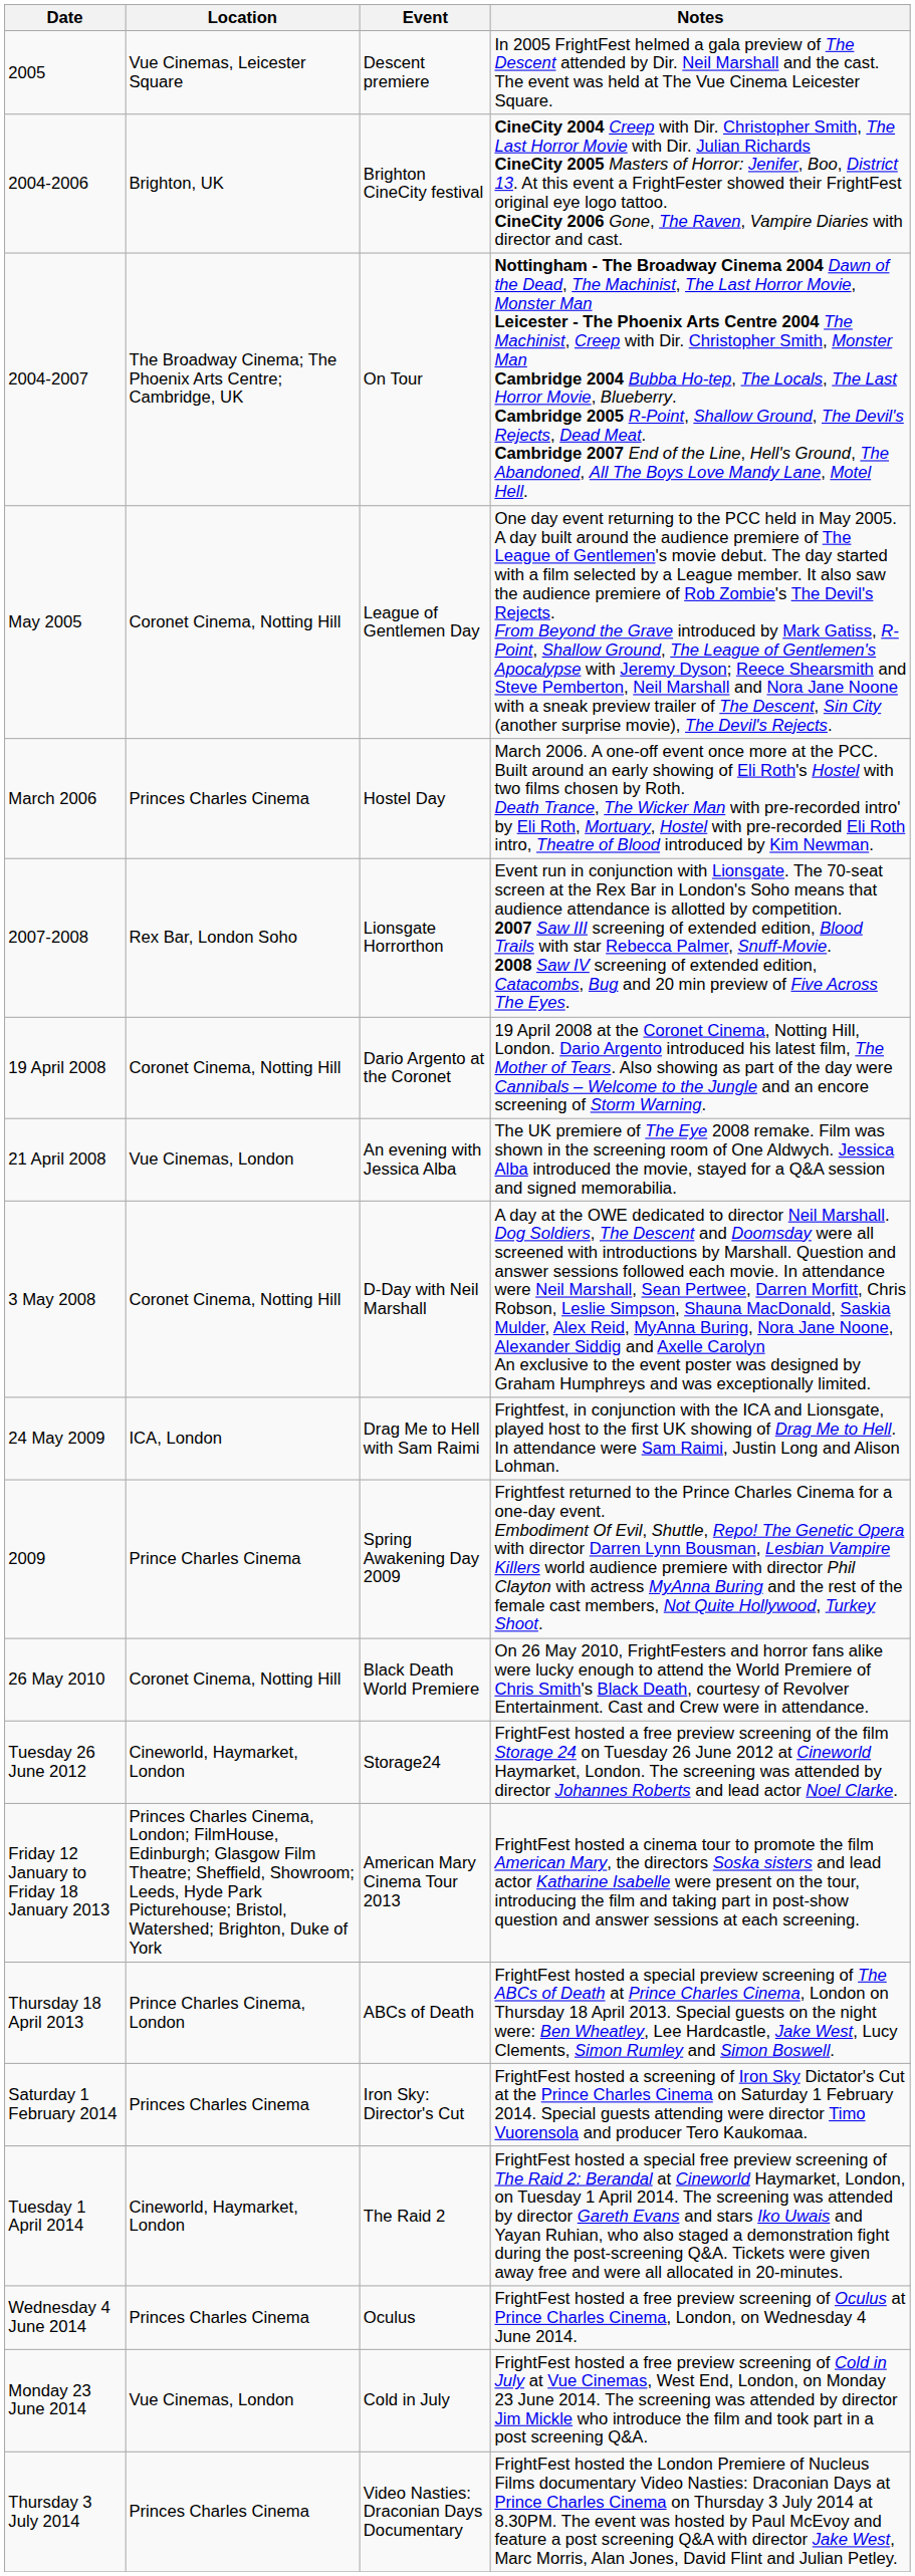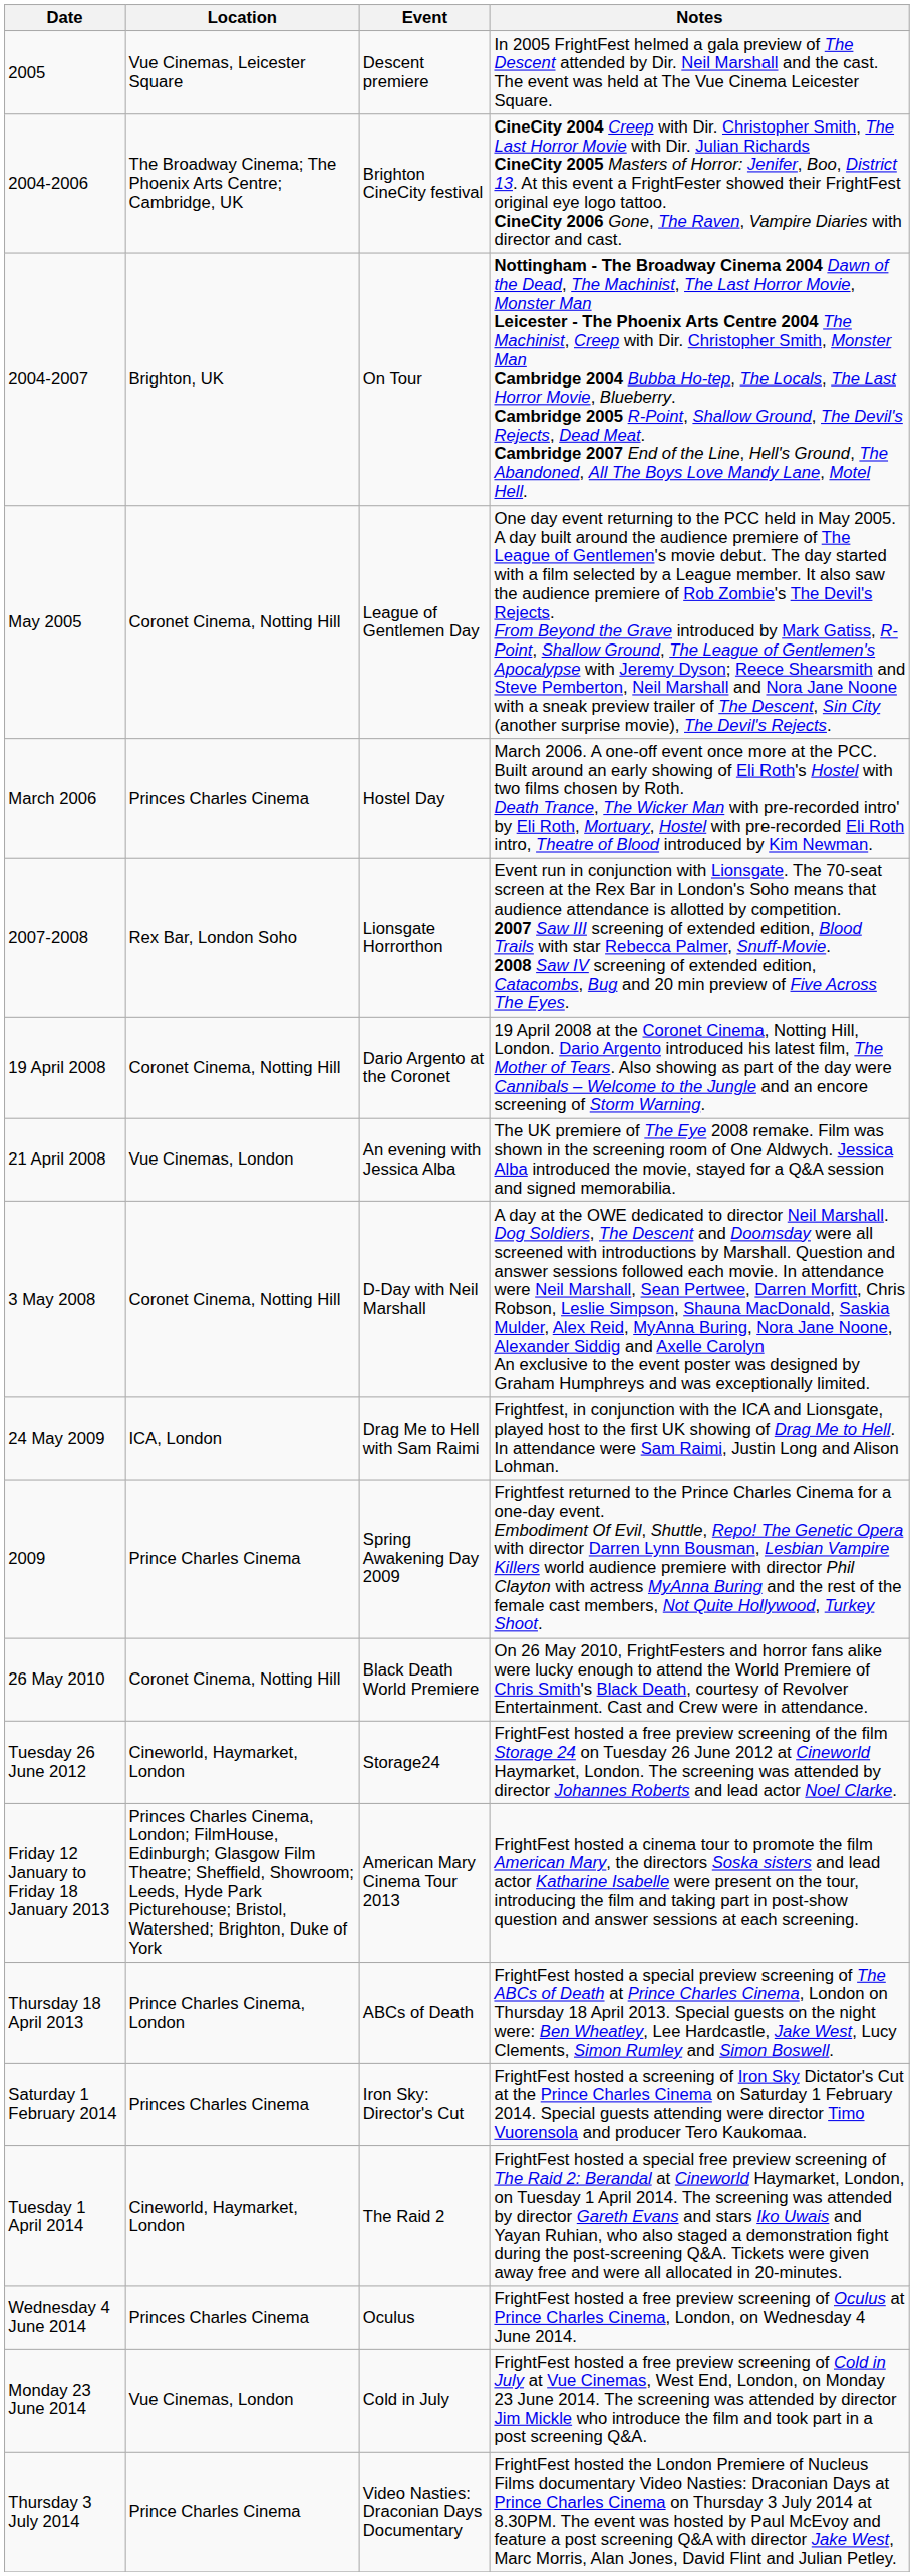 <table class="wikitable sortable mw-collapsible mw-collapsed">
 <tr>
 <th>Date</th>
 <th>Location</th>
 <th>Event</th>
 <th>Notes</th>
 </tr>
 <tr>
 <td>2005</td>
 <td>Vue Cinemas, Leicester Square</td>
 <td>Descent premiere</td>
 <td>In 2005 FrightFest helmed a gala preview of <em><a href='#'>The Descent</a></em> attended by Dir. <a href='#'>Neil Marshall</a> and the cast. The event was held at The Vue Cinema Leicester Square.</td>
 </tr>
 <tr>
 <td>2004-2006</td>
-<td>Brighton, UK</td>
+<td>The Broadway Cinema; The Phoenix Arts Centre; Cambridge, UK</td>
 <td>Brighton CineCity festival</td>
 <td><strong>CineCity 2004</strong> <em><a href='#'>Creep</a></em> with Dir. <a href='#'>Christopher Smith</a>, <em><a href='#'>The Last Horror Movie</a></em> with Dir. <a href='#'>Julian Richards</a><br><strong>CineCity 2005</strong> <em>Masters of Horror: <a href='#'>Jenifer</a></em>, <em>Boo</em>, <em><a href='#'>District 13</a></em>. At this event a FrightFester showed their FrightFest original eye logo tattoo.<br><strong>CineCity 2006</strong> <em>Gone</em>, <em><a href='#'>The Raven</a></em>, <em>Vampire Diaries</em> with director and cast.</td>
 </tr>
 <tr>
 <td>2004-2007</td>
-<td>The Broadway Cinema; The Phoenix Arts Centre; Cambridge, UK</td>
+<td>Brighton, UK</td>
 <td>On Tour</td>
 <td><strong>Nottingham - The Broadway Cinema 2004</strong> <em><a href='#'>Dawn of the Dead</a></em>, <em><a href='#'>The Machinist</a></em>, <em><a href='#'>The Last Horror Movie</a></em>, <em><a href='#'>Monster Man</a></em><br><strong>Leicester - The Phoenix Arts Centre 2004</strong> <em><a href='#'>The Machinist</a></em>, <em><a href='#'>Creep</a></em> with Dir. <a href='#'>Christopher Smith</a>, <em><a href='#'>Monster Man</a></em><br><strong>Cambridge 2004</strong> <em><a href='#'>Bubba Ho-tep</a></em>, <em><a href='#'>The Locals</a></em>, <em><a href='#'>The Last Horror Movie</a></em>, <em>Blueberry</em>.<br><strong>Cambridge 2005</strong> <em><a href='#'>R-Point</a></em>, <em><a href='#'>Shallow Ground</a></em>, <em><a href='#'>The Devil's Rejects</a></em>, <em><a href='#'>Dead Meat</a></em>.<br><strong>Cambridge 2007</strong> <em>End of the Line</em>, <em>Hell's Ground</em>, <em><a href='#'>The Abandoned</a></em>, <em><a href='#'>All The Boys Love Mandy Lane</a></em>, <em><a href='#'>Motel Hell</a></em>.</td>
 </tr>
 <tr>
 <td>May 2005</td>
 <td>Coronet Cinema, Notting Hill</td>
 <td>League of Gentlemen Day</td>
 <td>One day event returning to the PCC held in May 2005. A day built around the audience premiere of <a href='#'>The League of Gentlemen</a>'s movie debut. The day started with a film selected by a League member. It also saw the audience premiere of <a href='#'>Rob Zombie</a>'s <a href='#'>The Devil's Rejects</a>.<br><em><a href='#'>From Beyond the Grave</a></em> introduced by <a href='#'>Mark Gatiss</a>, <em><a href='#'>R-Point</a></em>, <em><a href='#'>Shallow Ground</a></em>, <em><a href='#'>The League of Gentlemen's Apocalypse</a></em> with <a href='#'>Jeremy Dyson</a>; <a href='#'>Reece Shearsmith</a> and <a href='#'>Steve Pemberton</a>, <a href='#'>Neil Marshall</a> and <a href='#'>Nora Jane Noone</a> with a sneak preview trailer of <em><a href='#'>The Descent</a></em>, <em><a href='#'>Sin City</a></em> (another surprise movie), <em><a href='#'>The Devil's Rejects</a></em>.</td>
 </tr>
 <tr>
 <td>March 2006</td>
 <td>Princes Charles Cinema</td>
 <td>Hostel Day</td>
 <td>March 2006. A one-off event once more at the PCC. Built around an early showing of <a href='#'>Eli Roth</a>'s <em><a href='#'>Hostel</a></em> with two films chosen by Roth.<br><em><a href='#'>Death Trance</a></em>, <em><a href='#'>The Wicker Man</a></em> with pre-recorded intro' by <a href='#'>Eli Roth</a>, <em><a href='#'>Mortuary</a></em>, <em><a href='#'>Hostel</a></em> with pre-recorded <a href='#'>Eli Roth</a> intro, <em><a href='#'>Theatre of Blood</a></em> introduced by <a href='#'>Kim Newman</a>.</td>
 </tr>
 <tr>
 <td>2007-2008</td>
 <td>Rex Bar, London Soho</td>
 <td>Lionsgate Horrorthon</td>
 <td>Event run in conjunction with <a href='#'>Lionsgate</a>. The 70-seat screen at the Rex Bar in London's Soho means that audience attendance is allotted by competition.<br><strong>2007</strong> <em><a href='#'>Saw III</a></em> screening of extended edition, <em><a href='#'>Blood Trails</a></em> with star <a href='#'>Rebecca Palmer</a>, <em><a href='#'>Snuff-Movie</a></em>.<br><strong>2008</strong> <em><a href='#'>Saw IV</a></em> screening of extended edition, <em><a href='#'>Catacombs</a></em>, <em><a href='#'>Bug</a></em> and 20 min preview of <em><a href='#'>Five Across The Eyes</a></em>.</td>
 </tr>
 <tr>
 <td>19 April 2008</td>
 <td>Coronet Cinema, Notting Hill</td>
 <td>Dario Argento at the Coronet</td>
 <td>19 April 2008 at the <a href='#'>Coronet Cinema</a>, Notting Hill, London. <a href='#'>Dario Argento</a> introduced his latest film, <em><a href='#'>The Mother of Tears</a></em>. Also showing as part of the day were <em><a href='#'>Cannibals – Welcome to the Jungle</a></em> and an encore screening of <em><a href='#'>Storm Warning</a></em>.</td>
 </tr>
 <tr>
 <td>21 April 2008</td>
 <td>Vue Cinemas, London</td>
 <td>An evening with Jessica Alba</td>
 <td>The UK premiere of <em><a href='#'>The Eye</a></em> 2008 remake. Film was shown in the screening room of One Aldwych. <a href='#'>Jessica Alba</a> introduced the movie, stayed for a Q&A session and signed memorabilia.</td>
 </tr>
 <tr>
 <td>3 May 2008</td>
 <td>Coronet Cinema, Notting Hill</td>
 <td>D-Day with Neil Marshall</td>
 <td>A day at the OWE dedicated to director <a href='#'>Neil Marshall</a>. <em><a href='#'>Dog Soldiers</a></em>, <em><a href='#'>The Descent</a></em> and <em><a href='#'>Doomsday</a></em> were all screened with introductions by Marshall. Question and answer sessions followed each movie. In attendance were <a href='#'>Neil Marshall</a>, <a href='#'>Sean Pertwee</a>, <a href='#'>Darren Morfitt</a>, Chris Robson, <a href='#'>Leslie Simpson</a>, <a href='#'>Shauna MacDonald</a>, <a href='#'>Saskia Mulder</a>, <a href='#'>Alex Reid</a>, <a href='#'>MyAnna Buring</a>, <a href='#'>Nora Jane Noone</a>, <a href='#'>Alexander Siddig</a> and <a href='#'>Axelle Carolyn</a><br>An exclusive to the event poster was designed by Graham Humphreys and was exceptionally limited.</td>
 </tr>
 <tr>
 <td>24 May 2009</td>
 <td>ICA, London</td>
 <td>Drag Me to Hell with Sam Raimi</td>
 <td>Frightfest, in conjunction with the ICA and Lionsgate, played host to the first UK showing of <em><a href='#'>Drag Me to Hell</a></em>. In attendance were <a href='#'>Sam Raimi</a>, Justin Long and Alison Lohman.</td>
 </tr>
 <tr>
 <td>2009</td>
 <td>Prince Charles Cinema</td>
 <td>Spring Awakening Day 2009</td>
 <td>Frightfest returned to the Prince Charles Cinema for a one-day event.<br><em>Embodiment Of Evil</em>, <em>Shuttle</em>, <em><a href='#'>Repo! The Genetic Opera</a></em> with director <a href='#'>Darren Lynn Bousman</a>, <em><a href='#'>Lesbian Vampire Killers</a></em> world audience premiere with director <em>Phil Clayton</em> with actress <em><a href='#'>MyAnna Buring</a></em> and the rest of the female cast members, <em><a href='#'>Not Quite Hollywood</a></em>, <em><a href='#'>Turkey Shoot</a></em>.</td>
 </tr>
 <tr>
 <td>26 May 2010</td>
 <td>Coronet Cinema, Notting Hill</td>
 <td>Black Death World Premiere</td>
 <td>On 26 May 2010, FrightFesters and horror fans alike were lucky enough to attend the World Premiere of <a href='#'>Chris Smith</a>'s <a href='#'>Black Death</a>, courtesy of Revolver Entertainment. Cast and Crew were in attendance.</td>
 </tr>
 <tr>
 <td>Tuesday 26 June 2012</td>
 <td>Cineworld, Haymarket, London</td>
 <td>Storage24</td>
 <td>FrightFest hosted a free preview screening of the film <em><a href='#'>Storage 24</a></em> on Tuesday 26 June 2012 at <em><a href='#'>Cineworld</a></em> Haymarket, London. The screening was attended by director <em><a href='#'>Johannes Roberts</a></em> and lead actor <em><a href='#'>Noel Clarke</a></em>.</td>
 </tr>
 <tr>
 <td>Friday 12 January to Friday 18 January 2013</td>
 <td>Princes Charles Cinema, London; FilmHouse, Edinburgh; Glasgow Film Theatre; Sheffield, Showroom; Leeds, Hyde Park Picturehouse; Bristol, Watershed; Brighton, Duke of York</td>
 <td>American Mary Cinema Tour 2013</td>
 <td>FrightFest hosted a cinema tour to promote the film <em><a href='#'>American Mary</a></em>, the directors <em><a href='#'>Soska sisters</a></em> and lead actor <em><a href='#'>Katharine Isabelle</a></em> were present on the tour, introducing the film and taking part in post-show question and answer sessions at each screening.</td>
 </tr>
 <tr>
 <td>Thursday 18 April 2013</td>
 <td>Prince Charles Cinema, London</td>
 <td>ABCs of Death</td>
 <td>FrightFest hosted a special preview screening of <em><a href='#'>The ABCs of Death</a></em> at <em><a href='#'>Prince Charles Cinema</a></em>, London on Thursday 18 April 2013. Special guests on the night were: <em><a href='#'>Ben Wheatley</a></em>, Lee Hardcastle, <em><a href='#'>Jake West</a></em>, Lucy Clements, <em><a href='#'>Simon Rumley</a></em> and <em><a href='#'>Simon Boswell</a></em>.</td>
 </tr>
 <tr>
 <td>Saturday 1 February 2014</td>
 <td>Princes Charles Cinema</td>
 <td>Iron Sky: Director's Cut</td>
 <td>FrightFest hosted a screening of <a href='#'>Iron Sky</a> Dictator's Cut at the <a href='#'>Prince Charles Cinema</a> on Saturday 1 February 2014. Special guests attending were director <a href='#'>Timo Vuorensola</a> and producer Tero Kaukomaa.</td>
 </tr>
 <tr>
 <td>Tuesday 1 April 2014</td>
 <td>Cineworld, Haymarket, London</td>
 <td>The Raid 2</td>
 <td>FrightFest hosted a special free preview screening of <em><a href='#'>The Raid 2: Berandal</a></em> at <em><a href='#'>Cineworld</a></em> Haymarket, London, on Tuesday 1 April 2014. The screening was attended by director <em><a href='#'>Gareth Evans</a></em> and stars <em><a href='#'>Iko Uwais</a></em> and Yayan Ruhian, who also staged a demonstration fight during the post-screening Q&A. Tickets were given away free and were all allocated in 20-minutes.</td>
 </tr>
 <tr>
 <td>Wednesday 4 June 2014</td>
 <td>Princes Charles Cinema</td>
 <td>Oculus</td>
 <td>FrightFest hosted a free preview screening of <em><a href='#'>Oculus</a></em> at <a href='#'>Prince Charles Cinema</a>, London, on Wednesday 4 June 2014.</td>
 </tr>
 <tr>
 <td>Monday 23 June 2014</td>
 <td>Vue Cinemas, London</td>
 <td>Cold in July</td>
 <td>FrightFest hosted a free preview screening of <em><a href='#'>Cold in July</a></em> at <a href='#'>Vue Cinemas</a>, West End, London, on Monday 23 June 2014. The screening was attended by director <a href='#'>Jim Mickle</a> who introduce the film and took part in a post screening Q&A.</td>
 </tr>
 <tr>
 <td>Thursday 3 July 2014</td>
-<td>Princes Charles Cinema</td>
+<td>Prince Charles Cinema</td>
 <td>Video Nasties: Draconian Days Documentary</td>
 <td>FrightFest hosted the London Premiere of Nucleus Films documentary Video Nasties: Draconian Days at <a href='#'>Prince Charles Cinema</a> on Thursday 3 July 2014 at 8.30PM. The event was hosted by Paul McEvoy and feature a post screening Q&A with director <em><a href='#'>Jake West</a></em>, Marc Morris, Alan Jones, David Flint and Julian Petley.</td>
 </tr>
 </table>
